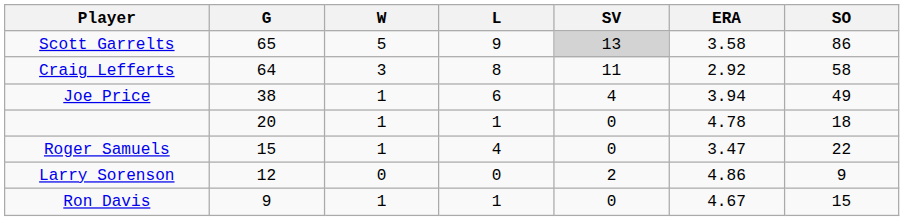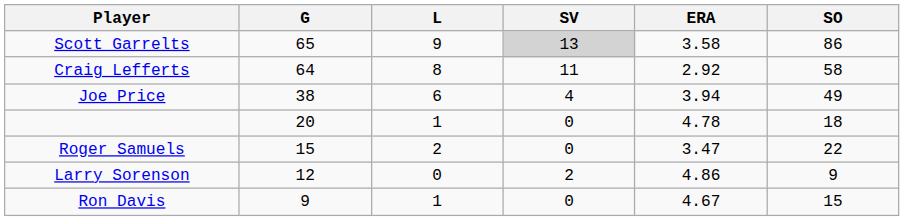 <table class="wikitable sortable">
 <tr>
 <th bgcolor="#DDDDFF" width="16%">Player</th>
 <th bgcolor="#DDDDFF" width="9%">G</th>
-<th bgcolor="#DDDDFF" width="9%">W</th>
 <th bgcolor="#DDDDFF" width="9%">L</th>
 <th bgcolor="#DDDDFF" width="9%">SV</th>
 <th bgcolor="#DDDDFF" width="9%">ERA</th>
 <th bgcolor="#DDDDFF" width="9%">SO</th>
 </tr>
 <tr align="center">
 <td><a href='#'>Scott Garrelts</a></td>
 <td>65</td>
-<td>5</td>
 <td>9</td>
 <td style="background: lightgrey;">13</td>
 <td>3.58</td>
 <td>86</td>
 </tr>
 <tr align=center>
 <td><a href='#'>Craig Lefferts</a></td>
 <td>64</td>
-<td>3</td>
 <td>8</td>
 <td>11</td>
 <td>2.92</td>
 <td>58</td>
 </tr>
 <tr align=center>
 <td><a href='#'>Joe Price</a></td>
 <td>38</td>
-<td>1</td>
 <td>6</td>
 <td>4</td>
 <td>3.94</td>
 <td>49</td>
 </tr>
 <tr align=center>
 <td></td>
 <td>20</td>
 <td>1</td>
-<td>1</td>
 <td>0</td>
 <td>4.78</td>
 <td>18</td>
 </tr>
 <tr align="center">
 <td><a href='#'>Roger Samuels</a></td>
 <td>15</td>
-<td>1</td>
-<td>4</td>
+<td>2</td>
 <td>0</td>
 <td>3.47</td>
 <td>22</td>
 </tr>
 <tr align=center>
 <td><a href='#'>Larry Sorenson</a></td>
 <td>12</td>
-<td>0</td>
 <td>0</td>
 <td>2</td>
 <td>4.86</td>
 <td>9</td>
 </tr>
 <tr align=center>
 <td><a href='#'>Ron Davis</a></td>
 <td>9</td>
 <td>1</td>
-<td>1</td>
 <td>0</td>
 <td>4.67</td>
 <td>15</td>
 </tr>
 </table>
